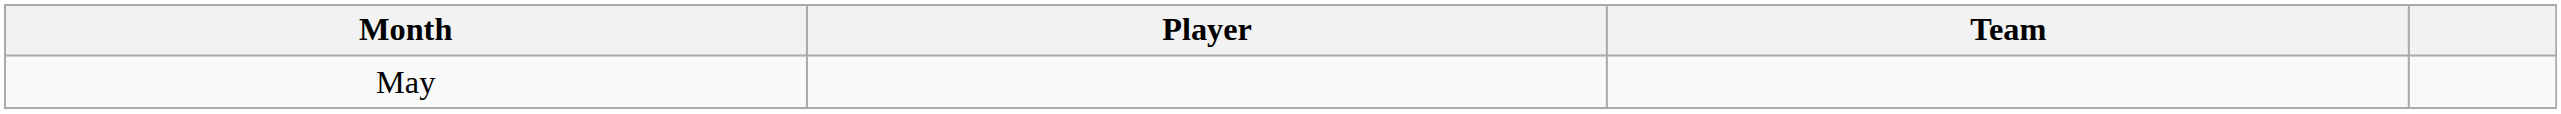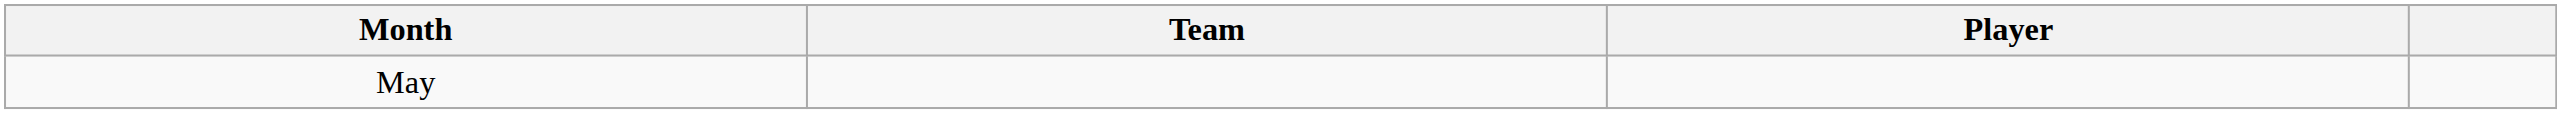 <table class="wikitable" style="width: 100%; text-align:center;">
 <tr>
 <th width=60>Month</th>
+<th width=60>Team</th>
 <th width=60>Player</th>
-<th width=60>Team</th>
 <th width=5></th>
 </tr>
 <tr>
 <td>May</td>
 <td></td>
 <td></td>
 <td></td>
 </tr>
 </table>
